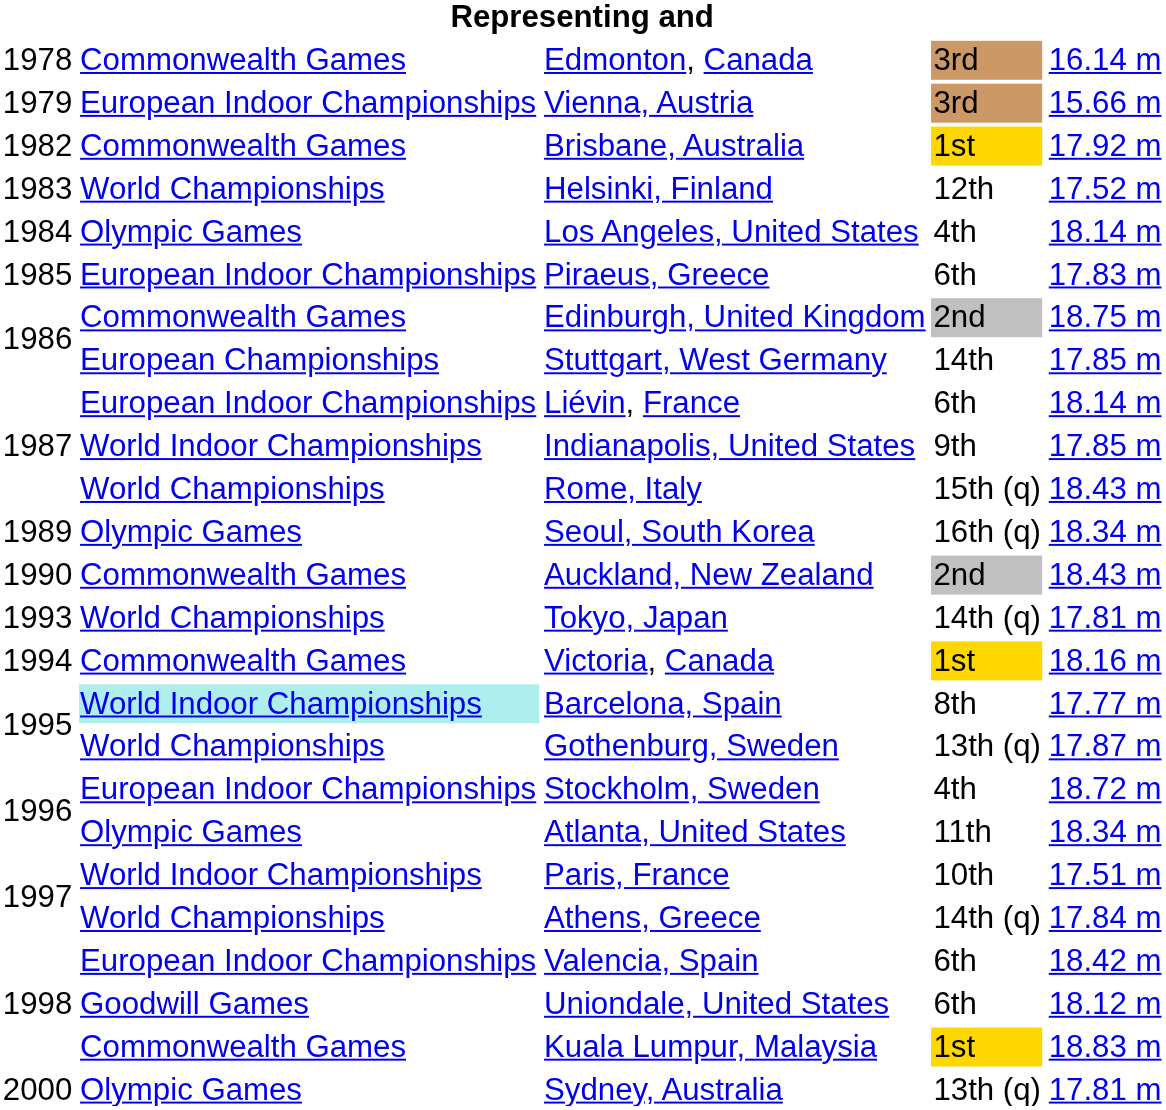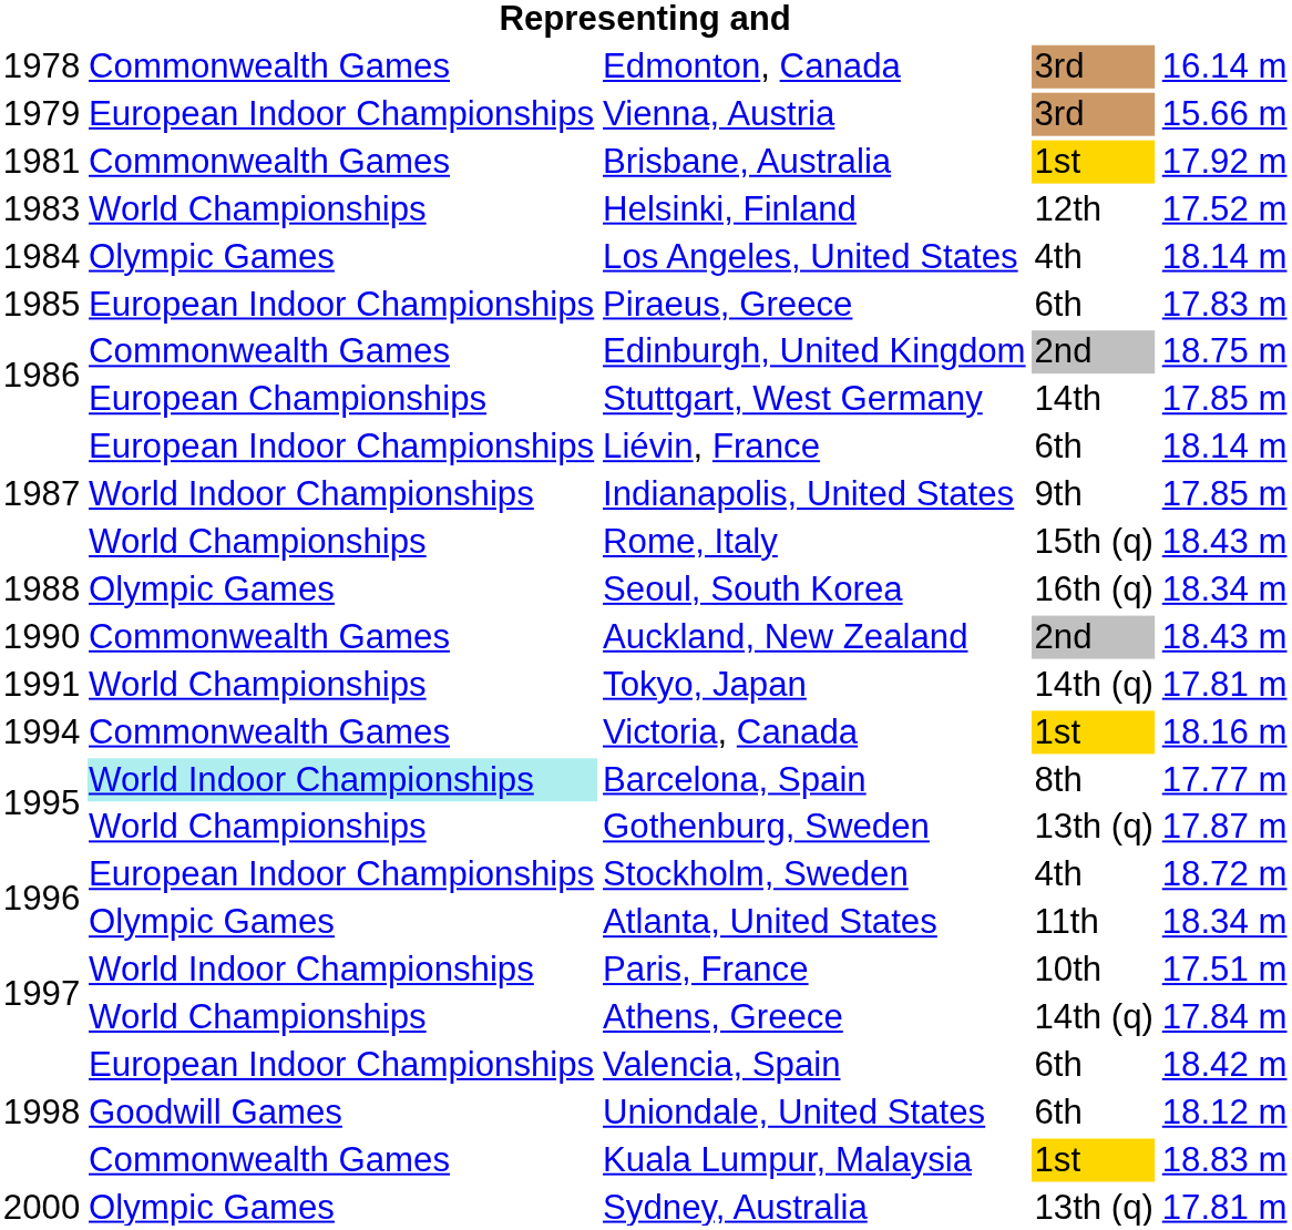 <table>
 <tr>
 <th colspan="5">Representing  and </th>
 </tr>
 <tr>
 <td>1978</td>
 <td><a href='#'>Commonwealth Games</a></td>
 <td><a href='#'>Edmonton</a>, <a href='#'>Canada</a></td>
 <td style="background:#c96;">3rd</td>
 <td><a href='#'>16.14 m</a></td>
 </tr>
 <tr>
 <td>1979</td>
 <td><a href='#'>European Indoor Championships</a></td>
 <td><a href='#'>Vienna, Austria</a></td>
 <td style="background:#c96;">3rd</td>
 <td><a href='#'>15.66 m</a></td>
 </tr>
 <tr>
-<td>1982</td>
+<td>1981</td>
 <td><a href='#'>Commonwealth Games</a></td>
 <td><a href='#'>Brisbane, Australia</a></td>
 <td style="background:gold;">1st</td>
 <td><a href='#'>17.92 m</a></td>
 </tr>
 <tr>
 <td>1983</td>
 <td><a href='#'>World Championships</a></td>
 <td><a href='#'>Helsinki, Finland</a></td>
 <td>12th</td>
 <td><a href='#'>17.52 m</a></td>
 </tr>
 <tr>
 <td>1984</td>
 <td><a href='#'>Olympic Games</a></td>
 <td><a href='#'>Los Angeles, United States</a></td>
 <td>4th</td>
 <td><a href='#'>18.14 m</a></td>
 </tr>
 <tr>
 <td>1985</td>
 <td><a href='#'>European Indoor Championships</a></td>
 <td><a href='#'>Piraeus, Greece</a></td>
 <td>6th</td>
 <td><a href='#'>17.83 m</a></td>
 </tr>
 <tr>
 <td rowspan=2>1986</td>
 <td><a href='#'>Commonwealth Games</a></td>
 <td><a href='#'>Edinburgh, United Kingdom</a></td>
 <td style="background:silver;">2nd</td>
 <td><a href='#'>18.75 m</a></td>
 </tr>
 <tr>
 <td><a href='#'>European Championships</a></td>
 <td><a href='#'>Stuttgart, West Germany</a></td>
 <td>14th</td>
 <td><a href='#'>17.85 m</a></td>
 </tr>
 <tr>
 <td rowspan=3>1987</td>
 <td><a href='#'>European Indoor Championships</a></td>
 <td><a href='#'>Liévin</a>, <a href='#'>France</a></td>
 <td>6th</td>
 <td><a href='#'>18.14 m</a></td>
 </tr>
 <tr>
 <td><a href='#'>World Indoor Championships</a></td>
 <td><a href='#'>Indianapolis, United States</a></td>
 <td>9th</td>
 <td><a href='#'>17.85 m</a></td>
 </tr>
 <tr>
 <td><a href='#'>World Championships</a></td>
 <td><a href='#'>Rome, Italy</a></td>
 <td>15th (q)</td>
 <td><a href='#'>18.43 m</a></td>
 </tr>
 <tr>
-<td>1989</td>
+<td>1988</td>
 <td><a href='#'>Olympic Games</a></td>
 <td><a href='#'>Seoul, South Korea</a></td>
 <td>16th (q)</td>
 <td><a href='#'>18.34 m</a></td>
 </tr>
 <tr>
 <td>1990</td>
 <td><a href='#'>Commonwealth Games</a></td>
 <td><a href='#'>Auckland, New Zealand</a></td>
 <td style="background:silver;">2nd</td>
 <td><a href='#'>18.43 m</a></td>
 </tr>
 <tr>
-<td>1993</td>
+<td>1991</td>
 <td><a href='#'>World Championships</a></td>
 <td><a href='#'>Tokyo, Japan</a></td>
 <td>14th (q)</td>
 <td><a href='#'>17.81 m</a></td>
 </tr>
 <tr>
 <td>1994</td>
 <td><a href='#'>Commonwealth Games</a></td>
 <td><a href='#'>Victoria</a>, <a href='#'>Canada</a></td>
 <td style="background:gold;">1st</td>
 <td><a href='#'>18.16 m</a></td>
 </tr>
 <tr>
 <td rowspan=2>1995</td>
 <td style="background: paleturquoise;"><a href='#'>World Indoor Championships</a></td>
 <td><a href='#'>Barcelona, Spain</a></td>
 <td>8th</td>
 <td><a href='#'>17.77 m</a></td>
 </tr>
 <tr>
 <td><a href='#'>World Championships</a></td>
 <td><a href='#'>Gothenburg, Sweden</a></td>
 <td>13th (q)</td>
 <td><a href='#'>17.87 m</a></td>
 </tr>
 <tr>
 <td rowspan=2>1996</td>
 <td><a href='#'>European Indoor Championships</a></td>
 <td><a href='#'>Stockholm, Sweden</a></td>
 <td>4th</td>
 <td><a href='#'>18.72 m</a></td>
 </tr>
 <tr>
 <td><a href='#'>Olympic Games</a></td>
 <td><a href='#'>Atlanta, United States</a></td>
 <td>11th</td>
 <td><a href='#'>18.34 m</a></td>
 </tr>
 <tr>
 <td rowspan=2>1997</td>
 <td><a href='#'>World Indoor Championships</a></td>
 <td><a href='#'>Paris, France</a></td>
 <td>10th</td>
 <td><a href='#'>17.51 m</a></td>
 </tr>
 <tr>
 <td><a href='#'>World Championships</a></td>
 <td><a href='#'>Athens, Greece</a></td>
 <td>14th (q)</td>
 <td><a href='#'>17.84 m</a></td>
 </tr>
 <tr>
 <td rowspan=3>1998</td>
 <td><a href='#'>European Indoor Championships</a></td>
 <td><a href='#'>Valencia, Spain</a></td>
 <td>6th</td>
 <td><a href='#'>18.42 m</a></td>
 </tr>
 <tr>
 <td><a href='#'>Goodwill Games</a></td>
 <td><a href='#'>Uniondale, United States</a></td>
 <td>6th</td>
 <td><a href='#'>18.12 m</a></td>
 </tr>
 <tr>
 <td><a href='#'>Commonwealth Games</a></td>
 <td><a href='#'>Kuala Lumpur, Malaysia</a></td>
 <td style="background:gold;">1st</td>
 <td><a href='#'>18.83 m</a></td>
 </tr>
 <tr>
 <td>2000</td>
 <td><a href='#'>Olympic Games</a></td>
 <td><a href='#'>Sydney, Australia</a></td>
 <td>13th (q)</td>
 <td><a href='#'>17.81 m</a></td>
 </tr>
 </table>
